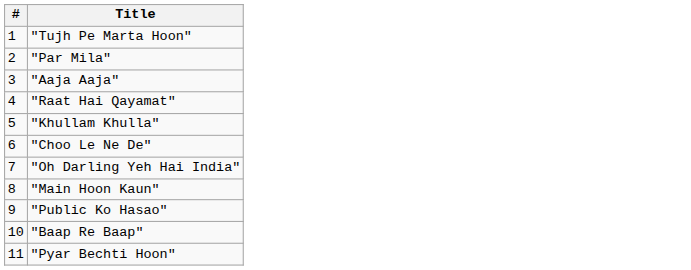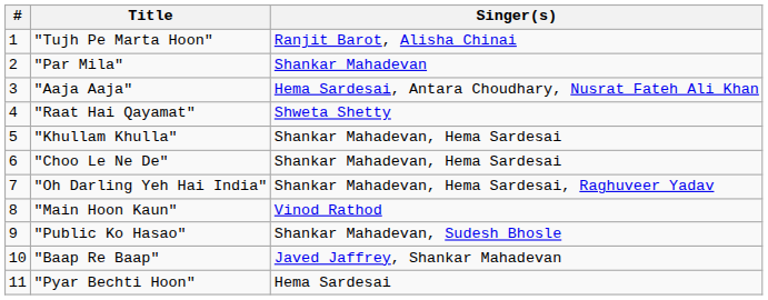 <table class="wikitable" style="font-size:95%;">
 <tr>
 <th>#</th>
 <th>Title</th>
+<th>Singer(s)</th>
 </tr>
 <tr>
 <td>1</td>
 <td>"Tujh Pe Marta Hoon"</td>
+<td><a href='#'>Ranjit Barot</a>, <a href='#'>Alisha Chinai</a></td>
 </tr>
 <tr>
 <td>2</td>
 <td>"Par Mila"</td>
+<td><a href='#'>Shankar Mahadevan</a></td>
 </tr>
 <tr>
 <td>3</td>
 <td>"Aaja Aaja"</td>
+<td><a href='#'>Hema Sardesai</a>, Antara Choudhary, <a href='#'>Nusrat Fateh Ali Khan</a></td>
 </tr>
 <tr>
 <td>4</td>
 <td>"Raat Hai Qayamat"</td>
+<td><a href='#'>Shweta Shetty</a></td>
 </tr>
 <tr>
 <td>5</td>
 <td>"Khullam Khulla"</td>
+<td>Shankar Mahadevan, Hema Sardesai</td>
 </tr>
 <tr>
 <td>6</td>
 <td>"Choo Le Ne De"</td>
+<td>Shankar Mahadevan, Hema Sardesai</td>
 </tr>
 <tr>
 <td>7</td>
 <td>"Oh Darling Yeh Hai India"</td>
+<td>Shankar Mahadevan, Hema Sardesai, <a href='#'>Raghuveer Yadav</a></td>
 </tr>
 <tr>
 <td>8</td>
 <td>"Main Hoon Kaun"</td>
+<td><a href='#'>Vinod Rathod</a></td>
 </tr>
 <tr>
 <td>9</td>
 <td>"Public Ko Hasao"</td>
+<td>Shankar Mahadevan, <a href='#'>Sudesh Bhosle</a></td>
 </tr>
 <tr>
 <td>10</td>
 <td>"Baap Re Baap"</td>
+<td><a href='#'>Javed Jaffrey</a>, Shankar Mahadevan</td>
 </tr>
 <tr>
 <td>11</td>
 <td>"Pyar Bechti Hoon"</td>
+<td>Hema Sardesai</td>
 </tr>
 </table>
